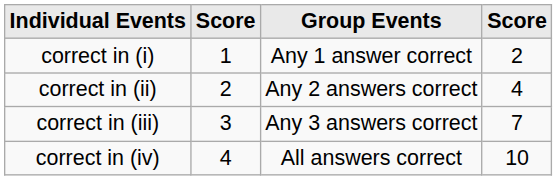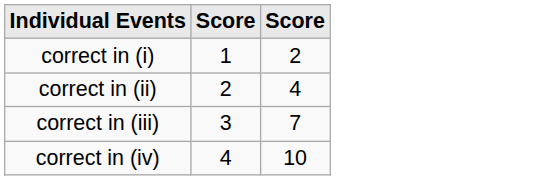 <table class="wikitable">
 <tr>
 <th style="background-color:#E9E9E9" align=central>Individual Events</th>
 <th style="background-color:#E9E9E9" align=central>Score</th>
-<th style="background-color:#E9E9E9" align=central>Group Events</th>
 <th style="background-color:#E9E9E9" align=central>Score</th>
 </tr>
 <tr>
 <td align="center">correct in (i)</td>
 <td align="center">1</td>
-<td align="center">Any 1 answer correct</td>
 <td align="center">2</td>
 </tr>
 <tr>
 <td align="center">correct in (ii)</td>
 <td align="center">2</td>
-<td align="center">Any 2 answers correct</td>
 <td align="center">4</td>
 </tr>
 <tr>
 <td align="center">correct in (iii)</td>
 <td align="center">3</td>
-<td align="center">Any 3 answers correct</td>
 <td align="center">7</td>
 </tr>
 <tr>
 <td align="center">correct in (iv)</td>
 <td align="center">4</td>
-<td align="center">All answers correct</td>
 <td align="center">10</td>
 </tr>
 </table>
